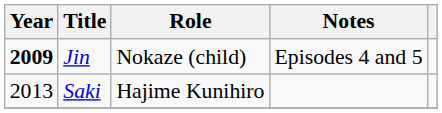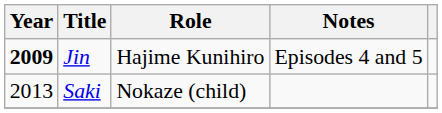 <table class="wikitable">
 <tr>
 <th>Year</th>
 <th>Title</th>
 <th>Role</th>
 <th>Notes</th>
 <th></th>
 </tr>
 <tr>
 <td><strong>2009</strong></td>
 <td><em><a href='#'>Jin</a></em></td>
-<td>Nokaze (child)</td>
+<td>Hajime Kunihiro</td>
 <td>Episodes 4 and 5</td>
 <td></td>
 </tr>
 <tr>
 <td>2013</td>
 <td><em><a href='#'>Saki</a></em></td>
-<td>Hajime Kunihiro</td>
+<td>Nokaze (child)</td>
 <td></td>
 <td></td>
 </tr>
 <tr>
 </tr>
 </table>
